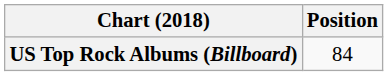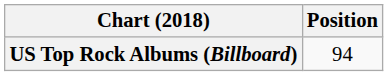 <table class="wikitable plainrowheaders" style="text-align:center">
 <tr>
 <th scope="col">Chart (2018)</th>
 <th scope="col">Position</th>
 </tr>
 <tr>
 <th scope="row">US Top Rock Albums (<em>Billboard</em>)</th>
-<td>84</td>
+<td>94</td>
 </tr>
 </table>
